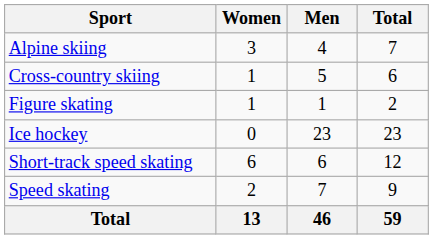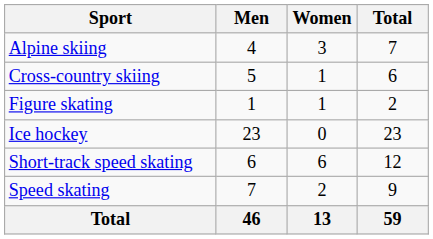 <table class="wikitable sortable" style="text-align:center;">
 <tr>
 <th width=180>Sport</th>
+<th width=55>Men</th>
 <th width=55>Women</th>
-<th width=55>Men</th>
 <th width=55>Total</th>
 </tr>
 <tr>
 <td align=left><a href='#'>Alpine skiing</a></td>
+<td>4</td>
 <td>3</td>
-<td>4</td>
 <td>7</td>
 </tr>
 <tr>
 <td align=left><a href='#'>Cross-country skiing</a></td>
+<td>5</td>
 <td>1</td>
-<td>5</td>
 <td>6</td>
 </tr>
 <tr>
 <td align=left><a href='#'>Figure skating</a></td>
 <td>1</td>
 <td>1</td>
 <td>2</td>
 </tr>
 <tr>
 <td align=left><a href='#'>Ice hockey</a></td>
+<td>23</td>
 <td>0</td>
-<td>23</td>
 <td>23</td>
 </tr>
 <tr>
 <td align=left><a href='#'>Short-track speed skating</a></td>
 <td>6</td>
 <td>6</td>
 <td>12</td>
 </tr>
 <tr>
 <td align=left><a href='#'>Speed skating</a></td>
+<td>7</td>
 <td>2</td>
-<td>7</td>
 <td>9</td>
 </tr>
 <tr>
 <th>Total</th>
+<th>46</th>
 <th>13</th>
-<th>46</th>
 <th>59</th>
 </tr>
 </table>
